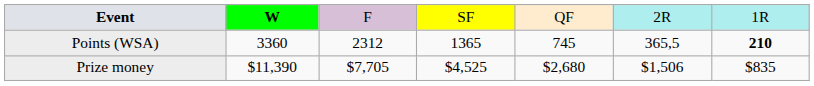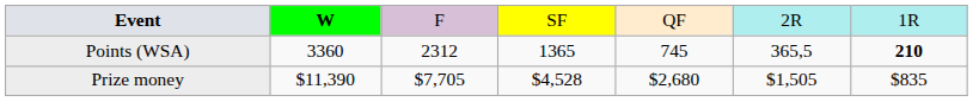 <table class=wikitable style=font-size:90%;text-align:center>
 <tr>
 <td style="width:200px; background:#dfe2e9;"><strong>Event</strong></td>
 <td style="width:80px; background:lime;"><strong>W</strong></td>
 <td style="width:85px; background:thistle;">F</td>
 <td style="width:85px; background:#ff0;">SF</td>
 <td style="width:85px; background:#ffebcd;">QF</td>
 <td style="width:85px; background:#afeeee;">2R</td>
 <td style="width:85px; background:#afeeee;">1R</td>
 </tr>
 <tr>
 <td style="background:#ededed;">Points (WSA)</td>
 <td>3360</td>
 <td>2312</td>
 <td>1365</td>
 <td>745</td>
 <td>365,5</td>
 <td><strong>210</strong></td>
 </tr>
 <tr>
 <td style="background:#ededed;">Prize money</td>
 <td>$11,390</td>
 <td>$7,705</td>
-<td>$4,525</td>
+<td>$4,528</td>
 <td>$2,680</td>
-<td>$1,506</td>
+<td>$1,505</td>
 <td>$835</td>
 </tr>
 </table>
